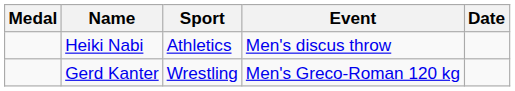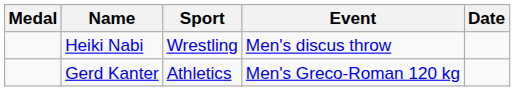 <table class="wikitable sortable" style="font-size: 95%;">
 <tr>
 <th>Medal</th>
 <th>Name</th>
 <th>Sport</th>
 <th>Event</th>
 <th>Date</th>
 </tr>
 <tr>
 <td></td>
 <td><a href='#'>Heiki Nabi</a></td>
-<td><a href='#'>Athletics</a></td>
+<td><a href='#'>Wrestling</a></td>
 <td><a href='#'>Men's discus throw</a></td>
 <td></td>
 </tr>
 <tr>
 <td></td>
 <td><a href='#'>Gerd Kanter</a></td>
-<td><a href='#'>Wrestling</a></td>
+<td><a href='#'>Athletics</a></td>
 <td><a href='#'>Men's Greco-Roman 120 kg</a></td>
 <td></td>
 </tr>
 </table>
